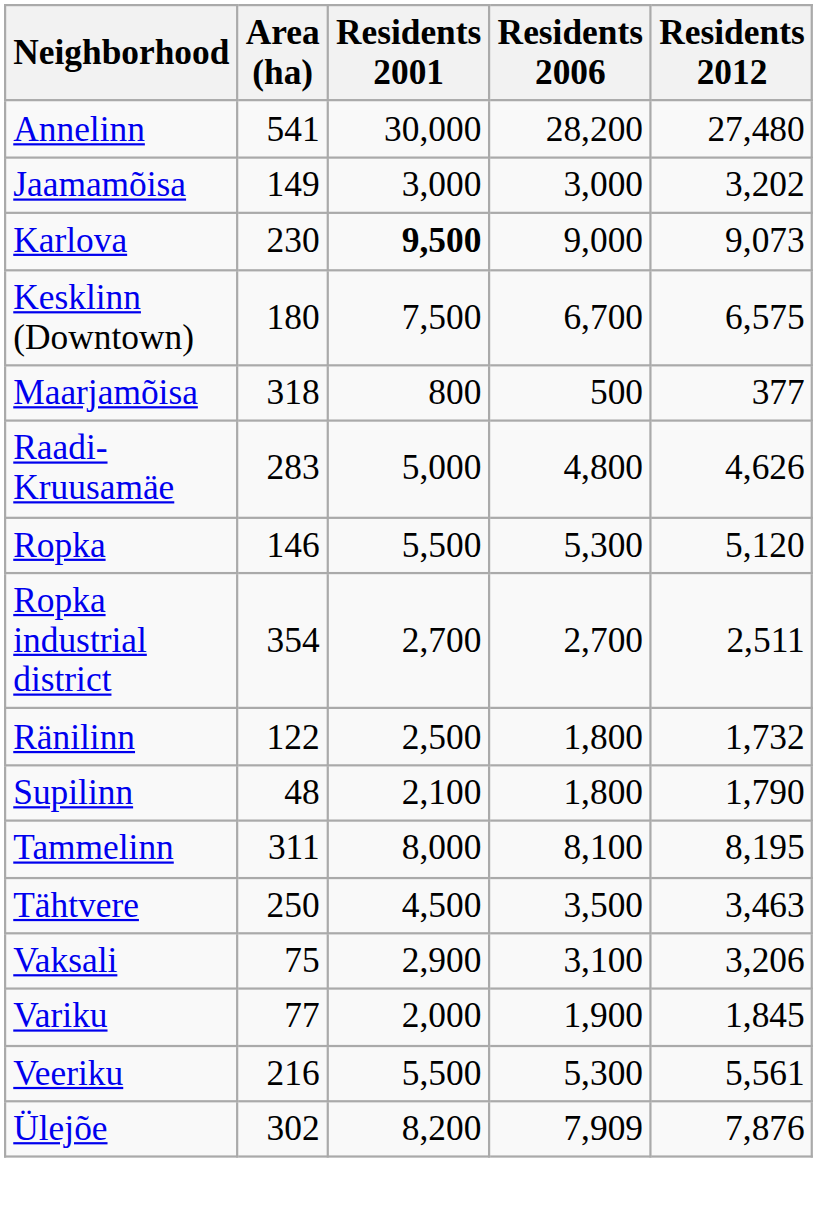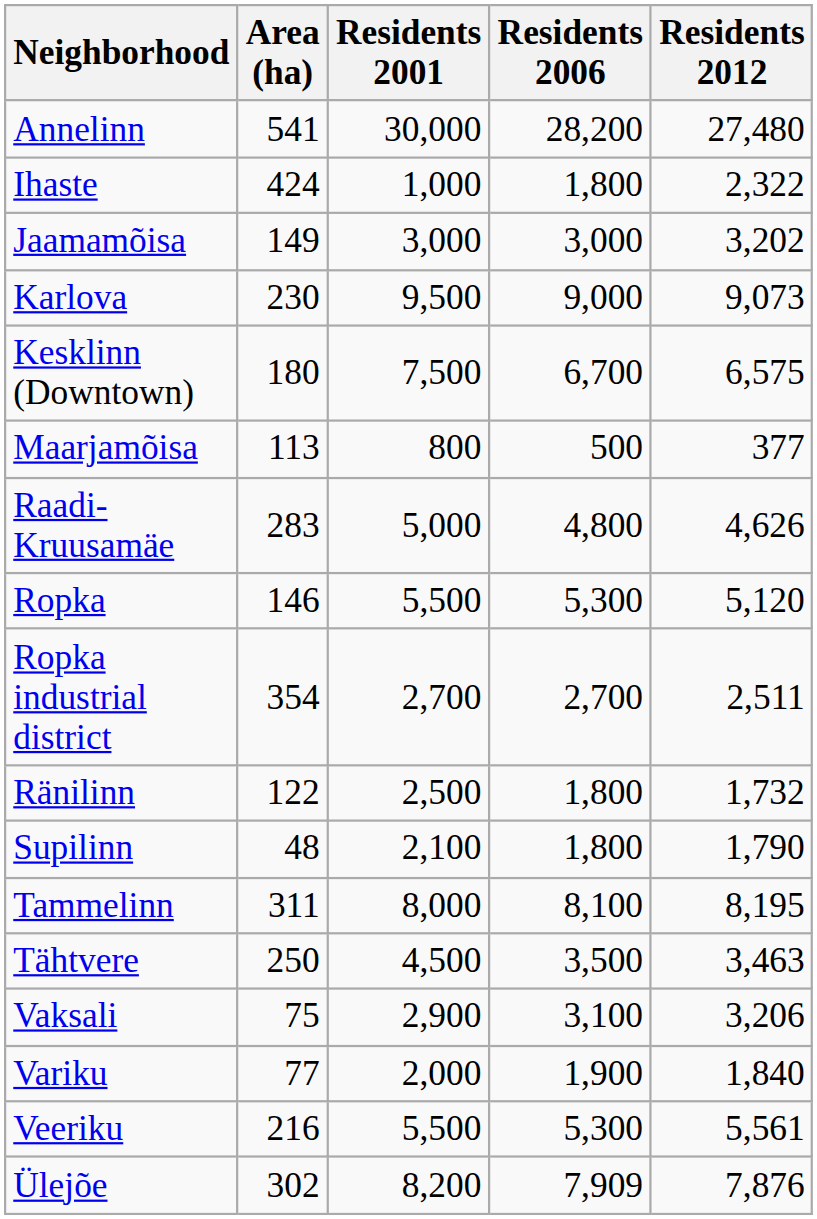 <table class="wikitable sortable" width="170" style="text-align: right">
 <tr>
 <th align="left">Neighborhood</th>
 <th>Area (ha)</th>
 <th>Residents 2001</th>
 <th>Residents 2006</th>
 <th>Residents 2012</th>
 </tr>
 <tr>
 <td align="left"><a href='#'>Annelinn</a></td>
 <td>541</td>
 <td>30,000</td>
 <td>28,200</td>
 <td>27,480</td>
 </tr>
 <tr>
+<td align="left"><a href='#'>Ihaste</a></td>
+<td>424</td>
+<td>1,000</td>
+<td>1,800</td>
+<td>2,322</td>
+</tr>
+<tr>
 <td align="left"><a href='#'>Jaamamõisa</a></td>
 <td>149</td>
 <td>3,000</td>
 <td>3,000</td>
 <td>3,202</td>
 </tr>
 <tr>
 <td align="left"><a href='#'>Karlova</a></td>
 <td>230</td>
-<td><strong>9,500</strong></td>
+<td>9,500</td>
 <td>9,000</td>
 <td>9,073</td>
 </tr>
 <tr>
 <td align="left"><a href='#'>Kesklinn</a> (Downtown)</td>
 <td>180</td>
 <td>7,500</td>
 <td>6,700</td>
 <td>6,575</td>
 </tr>
 <tr>
 <td align="left"><a href='#'>Maarjamõisa</a></td>
-<td>318</td>
+<td>113</td>
 <td>800</td>
 <td>500</td>
 <td>377</td>
 </tr>
 <tr>
 <td align="left"><a href='#'>Raadi-Kruusamäe</a></td>
 <td>283</td>
 <td>5,000</td>
 <td>4,800</td>
 <td>4,626</td>
 </tr>
 <tr>
 <td align="left"><a href='#'>Ropka</a></td>
 <td>146</td>
 <td>5,500</td>
 <td>5,300</td>
 <td>5,120</td>
 </tr>
 <tr>
 <td align="left"><a href='#'>Ropka industrial district</a></td>
 <td>354</td>
 <td>2,700</td>
 <td>2,700</td>
 <td>2,511</td>
 </tr>
 <tr>
 <td align="left"><a href='#'>Ränilinn</a></td>
 <td>122</td>
 <td>2,500</td>
 <td>1,800</td>
 <td>1,732</td>
 </tr>
 <tr>
 <td align="left"><a href='#'>Supilinn</a></td>
 <td>48</td>
 <td>2,100</td>
 <td>1,800</td>
 <td>1,790</td>
 </tr>
 <tr>
 <td align="left"><a href='#'>Tammelinn</a></td>
 <td>311</td>
 <td>8,000</td>
 <td>8,100</td>
 <td>8,195</td>
 </tr>
 <tr>
 <td align="left"><a href='#'>Tähtvere</a></td>
 <td>250</td>
 <td>4,500</td>
 <td>3,500</td>
 <td>3,463</td>
 </tr>
 <tr>
 <td align="left"><a href='#'>Vaksali</a></td>
 <td>75</td>
 <td>2,900</td>
 <td>3,100</td>
 <td>3,206</td>
 </tr>
 <tr>
 <td align="left"><a href='#'>Variku</a></td>
 <td>77</td>
 <td>2,000</td>
 <td>1,900</td>
-<td>1,845</td>
+<td>1,840</td>
 </tr>
 <tr>
 <td align="left"><a href='#'>Veeriku</a></td>
 <td>216</td>
 <td>5,500</td>
 <td>5,300</td>
 <td>5,561</td>
 </tr>
 <tr>
 <td align="left"><a href='#'>Ülejõe</a></td>
 <td>302</td>
 <td>8,200</td>
 <td>7,909</td>
 <td>7,876</td>
 </tr>
 </table>
